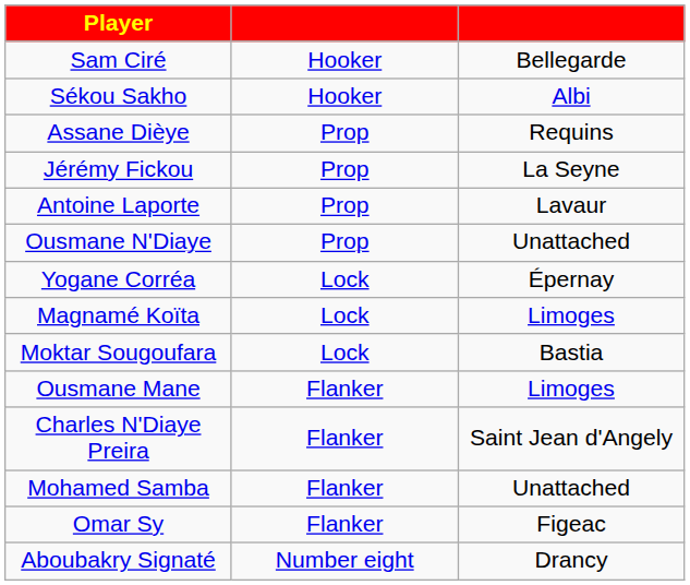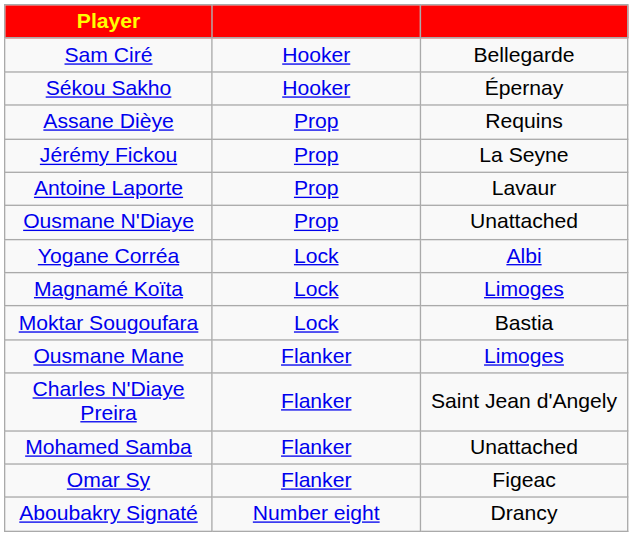 <table class="wikitable" style="text-align:center">
 <tr style="background:red;">
 <td style="width:150px; text-align:center; color:yellow;"><strong>Player</strong></td>
 <td style="width:150px"><strong></strong></td>
 <td style="width:150px"><strong></strong></td>
 </tr>
 <tr>
 <td><a href='#'>Sam Ciré</a></td>
 <td><a href='#'>Hooker</a></td>
 <td> Bellegarde</td>
 </tr>
 <tr>
 <td><a href='#'>Sékou Sakho</a></td>
 <td><a href='#'>Hooker</a></td>
-<td> <a href='#'>Albi</a></td>
+<td> Épernay</td>
 </tr>
 <tr>
 <td><a href='#'>Assane Dièye</a></td>
 <td><a href='#'>Prop</a></td>
 <td> Requins</td>
 </tr>
 <tr>
 <td><a href='#'>Jérémy Fickou</a></td>
 <td><a href='#'>Prop</a></td>
 <td> La Seyne</td>
 </tr>
 <tr>
 <td><a href='#'>Antoine Laporte</a></td>
 <td><a href='#'>Prop</a></td>
 <td> Lavaur</td>
 </tr>
 <tr>
 <td><a href='#'>Ousmane N'Diaye</a></td>
 <td><a href='#'>Prop</a></td>
 <td>Unattached</td>
 </tr>
 <tr>
 <td><a href='#'>Yogane Corréa</a></td>
 <td><a href='#'>Lock</a></td>
-<td> Épernay</td>
+<td> <a href='#'>Albi</a></td>
 </tr>
 <tr>
 <td><a href='#'>Magnamé Koïta</a></td>
 <td><a href='#'>Lock</a></td>
 <td> <a href='#'>Limoges</a></td>
 </tr>
 <tr>
 <td><a href='#'>Moktar Sougoufara</a></td>
 <td><a href='#'>Lock</a></td>
 <td> Bastia</td>
 </tr>
 <tr>
 <td><a href='#'>Ousmane Mane</a></td>
 <td><a href='#'>Flanker</a></td>
 <td> <a href='#'>Limoges</a></td>
 </tr>
 <tr>
 <td><a href='#'>Charles N'Diaye Preira</a></td>
 <td><a href='#'>Flanker</a></td>
 <td> Saint Jean d'Angely</td>
 </tr>
 <tr>
 <td><a href='#'>Mohamed Samba</a></td>
 <td><a href='#'>Flanker</a></td>
 <td>Unattached</td>
 </tr>
 <tr>
 <td><a href='#'>Omar Sy</a></td>
 <td><a href='#'>Flanker</a></td>
 <td> Figeac</td>
 </tr>
 <tr>
 <td><a href='#'>Aboubakry Signaté</a></td>
 <td><a href='#'>Number eight</a></td>
 <td> Drancy</td>
 </tr>
 </table>
